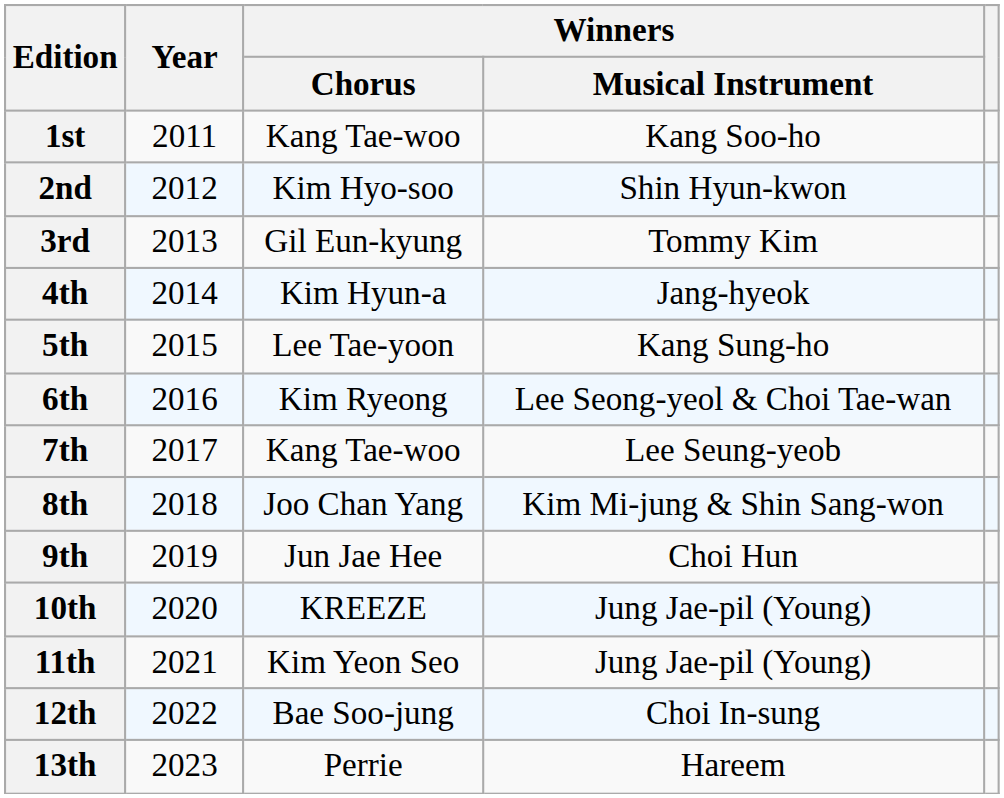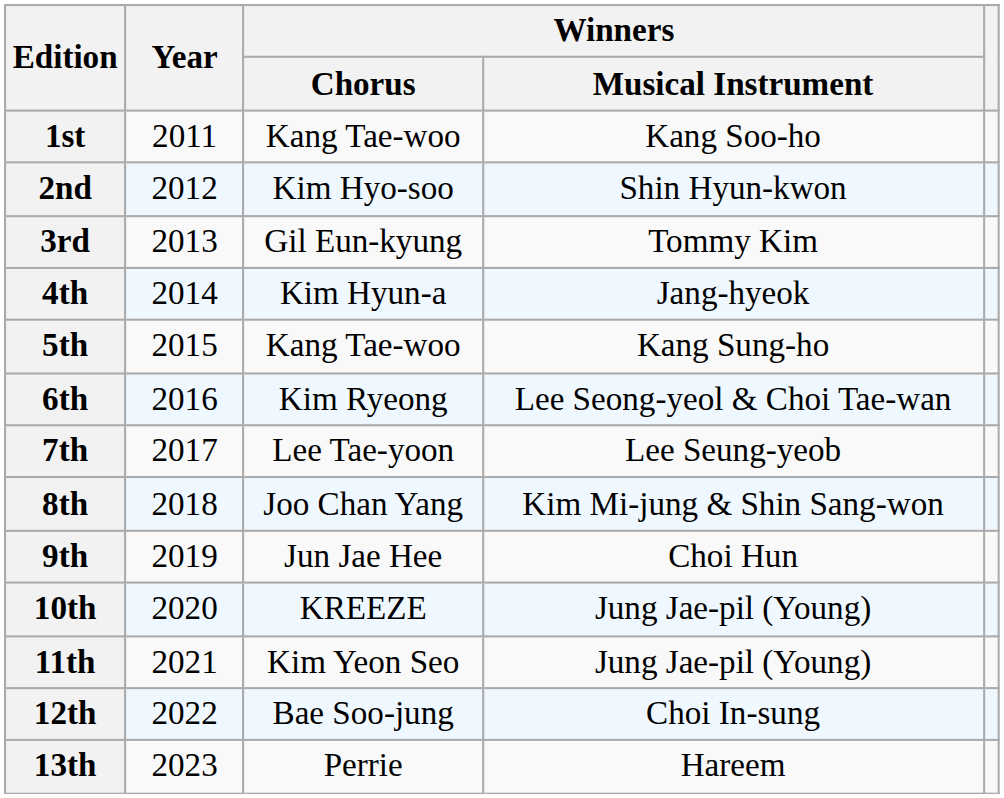 <table class="wikitable plainrowheaders" style="text-align: center">
 <tr>
 <th scope="col" rowspan="2" width="50">Edition</th>
 <th scope="col" rowspan="2" width="50">Year</th>
 <th scope="col" colspan="2" width="350">Winners</th>
 <th scope="col" rowspan="2"></th>
 </tr>
 <tr>
 <th>Chorus</th>
 <th>Musical Instrument</th>
 </tr>
 <tr>
 <th scope="row" style="text-align:center">1st</th>
 <td>2011</td>
 <td>Kang Tae-woo</td>
 <td>Kang Soo-ho</td>
 <td></td>
 </tr>
 <tr style="background:#F0F8FF">
 <th scope="row" style="text-align:center">2nd</th>
 <td>2012</td>
 <td>Kim Hyo-soo</td>
 <td>Shin Hyun-kwon</td>
 <td></td>
 </tr>
 <tr>
 <th scope="row" style="text-align:center">3rd</th>
 <td>2013</td>
 <td>Gil Eun-kyung</td>
 <td>Tommy Kim</td>
 <td></td>
 </tr>
 <tr style="background:#F0F8FF">
 <th scope="row" style="text-align:center">4th</th>
 <td>2014</td>
 <td>Kim Hyun-a</td>
 <td>Jang-hyeok</td>
 <td></td>
 </tr>
 <tr>
 <th scope="row" style="text-align:center">5th</th>
 <td>2015</td>
-<td>Lee Tae-yoon</td>
+<td>Kang Tae-woo</td>
 <td>Kang Sung-ho</td>
 <td></td>
 </tr>
 <tr style="background:#F0F8FF">
 <th scope="row" style="text-align:center">6th</th>
 <td>2016</td>
 <td>Kim Ryeong</td>
 <td>Lee Seong-yeol & Choi Tae-wan</td>
 <td></td>
 </tr>
 <tr>
 <th scope="row" style="text-align:center">7th</th>
 <td>2017</td>
-<td>Kang Tae-woo</td>
+<td>Lee Tae-yoon</td>
 <td>Lee Seung-yeob</td>
 <td></td>
 </tr>
 <tr style="background:#F0F8FF">
 <th scope="row" style="text-align:center">8th</th>
 <td>2018</td>
 <td>Joo Chan Yang</td>
 <td>Kim Mi-jung & Shin Sang-won</td>
 <td></td>
 </tr>
 <tr>
 <th scope="row" style="text-align:center">9th</th>
 <td>2019</td>
 <td>Jun Jae Hee</td>
 <td>Choi Hun</td>
 <td></td>
 </tr>
 <tr style="background:#F0F8FF">
 <th scope="row" style="text-align:center">10th</th>
 <td>2020</td>
 <td>KREEZE</td>
 <td>Jung Jae-pil (Young)</td>
 <td></td>
 </tr>
 <tr>
 <th scope="row" style="text-align:center">11th</th>
 <td>2021</td>
 <td>Kim Yeon Seo</td>
 <td>Jung Jae-pil (Young)</td>
 <td></td>
 </tr>
 <tr style="background:#F0F8FF">
 <th scope="row" style="text-align:center">12th</th>
 <td>2022</td>
 <td>Bae Soo-jung</td>
 <td>Choi In-sung</td>
 <td></td>
 </tr>
 <tr>
 <th scope="row" style="text-align:center">13th</th>
 <td>2023</td>
 <td>Perrie</td>
 <td>Hareem</td>
 <td></td>
 </tr>
 </table>
